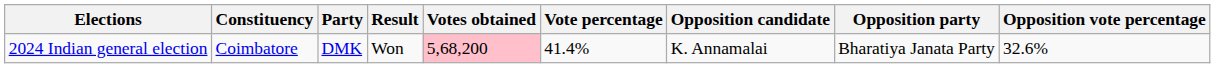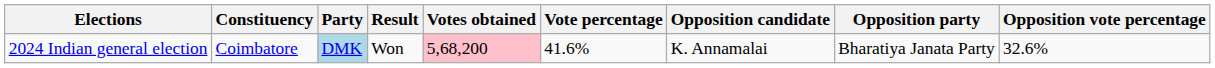 <table class="sortable wikitable"style="font-size: 90%">
 <tr>
 <th>Elections</th>
 <th>Constituency</th>
 <th>Party</th>
 <th>Result</th>
 <th>Votes obtained</th>
 <th>Vote percentage</th>
 <th>Opposition candidate</th>
 <th>Opposition party</th>
 <th>Opposition vote percentage</th>
 </tr>
 <tr>
 <td><a href='#'>2024 Indian general election</a></td>
 <td><a href='#'>Coimbatore</a></td>
-<td><a href='#'>DMK</a></td>
+<td style="background: lightblue;"><a href='#'>DMK</a></td>
 <td>Won</td>
 <td style="background: pink;">5,68,200</td>
-<td>41.4%</td>
+<td>41.6%</td>
 <td>K. Annamalai</td>
 <td>Bharatiya Janata Party</td>
 <td>32.6%</td>
 </tr>
 </table>
